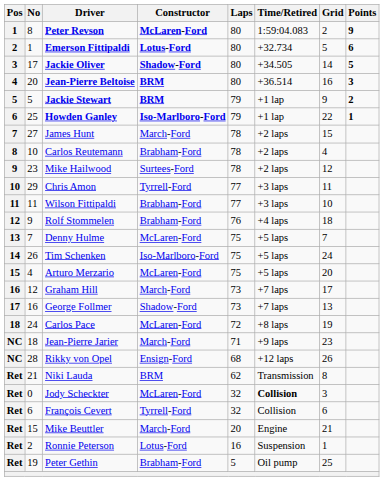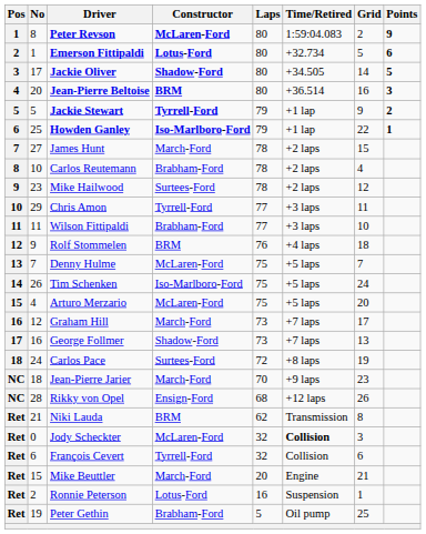 <table class="wikitable" style="font-size: 95%;">
 <tr>
 <th>Pos</th>
 <th>No</th>
 <th>Driver</th>
 <th>Constructor</th>
 <th>Laps</th>
 <th>Time/Retired</th>
 <th>Grid</th>
 <th>Points</th>
 </tr>
 <tr>
 <th>1</th>
 <td>8</td>
 <td> <strong><a href='#'>Peter Revson</a></strong></td>
 <td><strong><a href='#'>McLaren</a>-<a href='#'>Ford</a></strong></td>
 <td>80</td>
 <td>1:59:04.083</td>
 <td>2</td>
 <td><strong>9</strong></td>
 </tr>
 <tr>
 <th>2</th>
 <td>1</td>
 <td> <strong><a href='#'>Emerson Fittipaldi</a></strong></td>
 <td><strong><a href='#'>Lotus</a>-<a href='#'>Ford</a></strong></td>
 <td>80</td>
 <td>+32.734</td>
 <td>5</td>
 <td><strong>6</strong></td>
 </tr>
 <tr>
 <th>3</th>
 <td>17</td>
 <td> <strong><a href='#'>Jackie Oliver</a></strong></td>
 <td><strong><a href='#'>Shadow</a>-<a href='#'>Ford</a></strong></td>
 <td>80</td>
 <td>+34.505</td>
 <td>14</td>
 <td><strong>5</strong></td>
 </tr>
 <tr>
 <th>4</th>
 <td>20</td>
 <td> <strong><a href='#'>Jean-Pierre Beltoise</a></strong></td>
 <td><strong><a href='#'>BRM</a></strong></td>
 <td>80</td>
 <td>+36.514</td>
 <td>16</td>
 <td><strong>3</strong></td>
 </tr>
 <tr>
 <th>5</th>
 <td>5</td>
 <td> <strong><a href='#'>Jackie Stewart</a></strong></td>
-<td><strong><a href='#'>BRM</a></strong></td>
+<td><strong><a href='#'>Tyrrell</a>-<a href='#'>Ford</a></strong></td>
 <td>79</td>
 <td>+1 lap</td>
 <td>9</td>
 <td><strong>2</strong></td>
 </tr>
 <tr>
 <th>6</th>
 <td>25</td>
 <td> <strong><a href='#'>Howden Ganley</a></strong></td>
 <td><strong><a href='#'>Iso-Marlboro</a>-<a href='#'>Ford</a></strong></td>
 <td>79</td>
 <td>+1 lap</td>
 <td>22</td>
 <td><strong>1</strong></td>
 </tr>
 <tr>
 <th>7</th>
 <td>27</td>
 <td> <a href='#'>James Hunt</a></td>
 <td><a href='#'>March</a>-<a href='#'>Ford</a></td>
 <td>78</td>
 <td>+2 laps</td>
 <td>15</td>
 <td> </td>
 </tr>
 <tr>
 <th>8</th>
 <td>10</td>
 <td> <a href='#'>Carlos Reutemann</a></td>
 <td><a href='#'>Brabham</a>-<a href='#'>Ford</a></td>
 <td>78</td>
 <td>+2 laps</td>
 <td>4</td>
 <td> </td>
 </tr>
 <tr>
 <th>9</th>
 <td>23</td>
 <td> <a href='#'>Mike Hailwood</a></td>
 <td><a href='#'>Surtees</a>-<a href='#'>Ford</a></td>
 <td>78</td>
 <td>+2 laps</td>
 <td>12</td>
 <td> </td>
 </tr>
 <tr>
 <th>10</th>
 <td>29</td>
 <td> <a href='#'>Chris Amon</a></td>
 <td><a href='#'>Tyrrell</a>-<a href='#'>Ford</a></td>
 <td>77</td>
 <td>+3 laps</td>
 <td>11</td>
 <td> </td>
 </tr>
 <tr>
 <th>11</th>
 <td>11</td>
 <td> <a href='#'>Wilson Fittipaldi</a></td>
 <td><a href='#'>Brabham</a>-<a href='#'>Ford</a></td>
 <td>77</td>
 <td>+3 laps</td>
 <td>10</td>
 <td> </td>
 </tr>
 <tr>
 <th>12</th>
 <td>9</td>
 <td> <a href='#'>Rolf Stommelen</a></td>
-<td><a href='#'>Brabham</a>-<a href='#'>Ford</a></td>
+<td><a href='#'>BRM</a></td>
 <td>76</td>
 <td>+4 laps</td>
 <td>18</td>
 <td> </td>
 </tr>
 <tr>
 <th>13</th>
 <td>7</td>
 <td> <a href='#'>Denny Hulme</a></td>
 <td><a href='#'>McLaren</a>-<a href='#'>Ford</a></td>
 <td>75</td>
 <td>+5 laps</td>
 <td>7</td>
 <td> </td>
 </tr>
 <tr>
 <th>14</th>
 <td>26</td>
 <td> <a href='#'>Tim Schenken</a></td>
 <td><a href='#'>Iso-Marlboro</a>-<a href='#'>Ford</a></td>
 <td>75</td>
 <td>+5 laps</td>
 <td>24</td>
 <td> </td>
 </tr>
 <tr>
 <th>15</th>
 <td>4</td>
 <td> <a href='#'>Arturo Merzario</a></td>
 <td><a href='#'>McLaren</a>-<a href='#'>Ford</a></td>
 <td>75</td>
 <td>+5 laps</td>
 <td>20</td>
 <td> </td>
 </tr>
 <tr>
 <th>16</th>
 <td>12</td>
 <td> <a href='#'>Graham Hill</a></td>
 <td><a href='#'>March</a>-<a href='#'>Ford</a></td>
 <td>73</td>
 <td>+7 laps</td>
 <td>17</td>
 <td> </td>
 </tr>
 <tr>
 <th>17</th>
 <td>16</td>
 <td> <a href='#'>George Follmer</a></td>
 <td><a href='#'>Shadow</a>-<a href='#'>Ford</a></td>
 <td>73</td>
 <td>+7 laps</td>
 <td>13</td>
 <td> </td>
 </tr>
 <tr>
 <th>18</th>
 <td>24</td>
 <td> <a href='#'>Carlos Pace</a></td>
-<td><a href='#'>McLaren</a>-<a href='#'>Ford</a></td>
+<td><a href='#'>Surtees</a>-<a href='#'>Ford</a></td>
 <td>72</td>
 <td>+8 laps</td>
 <td>19</td>
 <td> </td>
 </tr>
 <tr>
 <th>NC</th>
 <td>18</td>
 <td> <a href='#'>Jean-Pierre Jarier</a></td>
 <td><a href='#'>March</a>-<a href='#'>Ford</a></td>
-<td>71</td>
+<td>70</td>
 <td>+9 laps</td>
 <td>23</td>
 <td> </td>
 </tr>
 <tr>
 <th>NC</th>
 <td>28</td>
 <td> <a href='#'>Rikky von Opel</a></td>
 <td><a href='#'>Ensign</a>-<a href='#'>Ford</a></td>
 <td>68</td>
 <td>+12 laps</td>
 <td>26</td>
 <td> </td>
 </tr>
 <tr>
 <th>Ret</th>
 <td>21</td>
 <td> <a href='#'>Niki Lauda</a></td>
 <td><a href='#'>BRM</a></td>
 <td>62</td>
 <td>Transmission</td>
 <td>8</td>
 <td> </td>
 </tr>
 <tr>
 <th>Ret</th>
 <td>0</td>
 <td> <a href='#'>Jody Scheckter</a></td>
 <td><a href='#'>McLaren</a>-<a href='#'>Ford</a></td>
 <td>32</td>
 <td><strong>Collision</strong></td>
 <td>3</td>
 <td> </td>
 </tr>
 <tr>
 <th>Ret</th>
 <td>6</td>
 <td> <a href='#'>François Cevert</a></td>
 <td><a href='#'>Tyrrell</a>-<a href='#'>Ford</a></td>
 <td>32</td>
 <td>Collision</td>
 <td>6</td>
 <td> </td>
 </tr>
 <tr>
 <th>Ret</th>
 <td>15</td>
 <td> <a href='#'>Mike Beuttler</a></td>
 <td><a href='#'>March</a>-<a href='#'>Ford</a></td>
 <td>20</td>
 <td>Engine</td>
 <td>21</td>
 <td> </td>
 </tr>
 <tr>
 <th>Ret</th>
 <td>2</td>
 <td> <a href='#'>Ronnie Peterson</a></td>
 <td><a href='#'>Lotus</a>-<a href='#'>Ford</a></td>
 <td>16</td>
 <td>Suspension</td>
 <td>1</td>
 <td> </td>
 </tr>
 <tr>
 <th>Ret</th>
 <td>19</td>
 <td> <a href='#'>Peter Gethin</a></td>
 <td><a href='#'>Brabham</a>-<a href='#'>Ford</a></td>
 <td>5</td>
 <td>Oil pump</td>
 <td>25</td>
 <td> </td>
 </tr>
 <tr>
 <th colspan="8"></th>
 </tr>
 </table>
